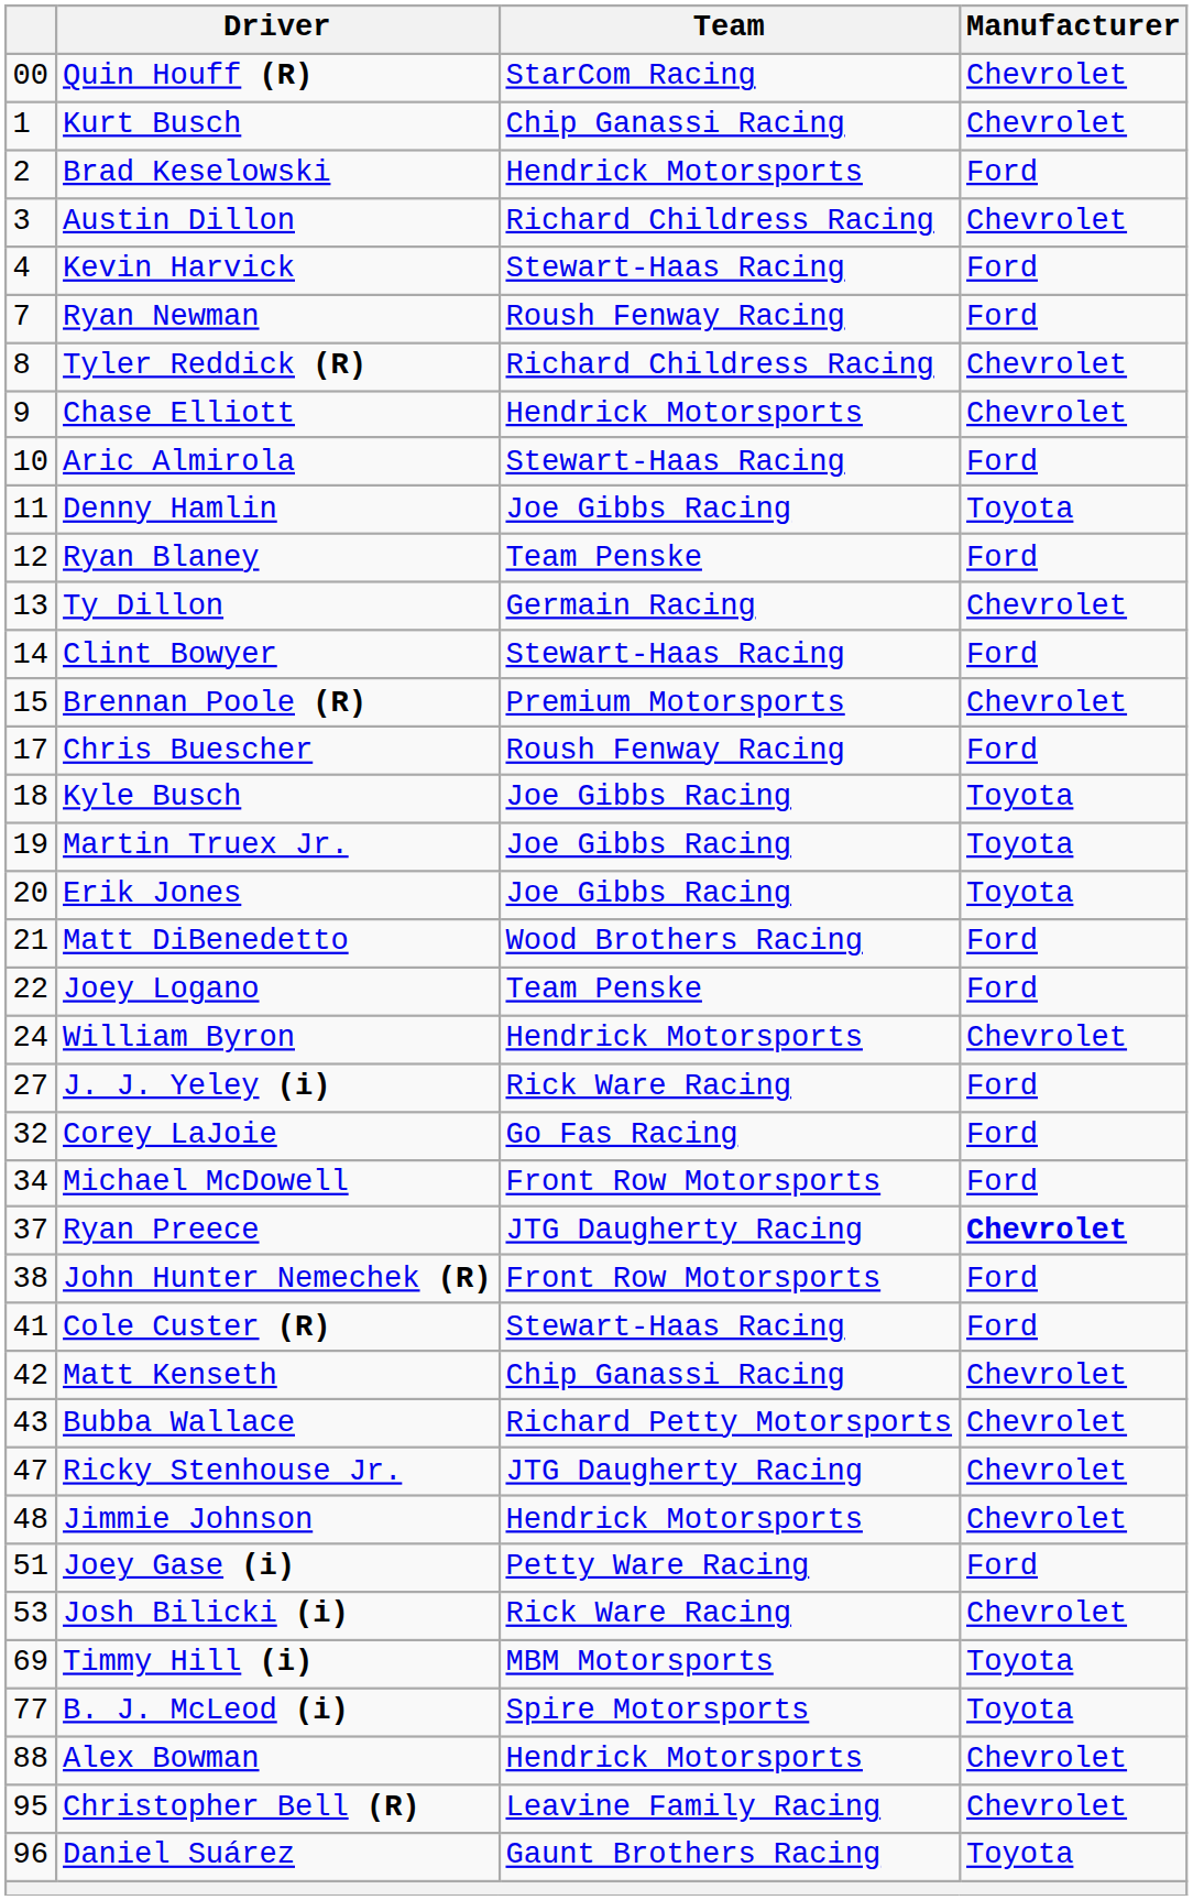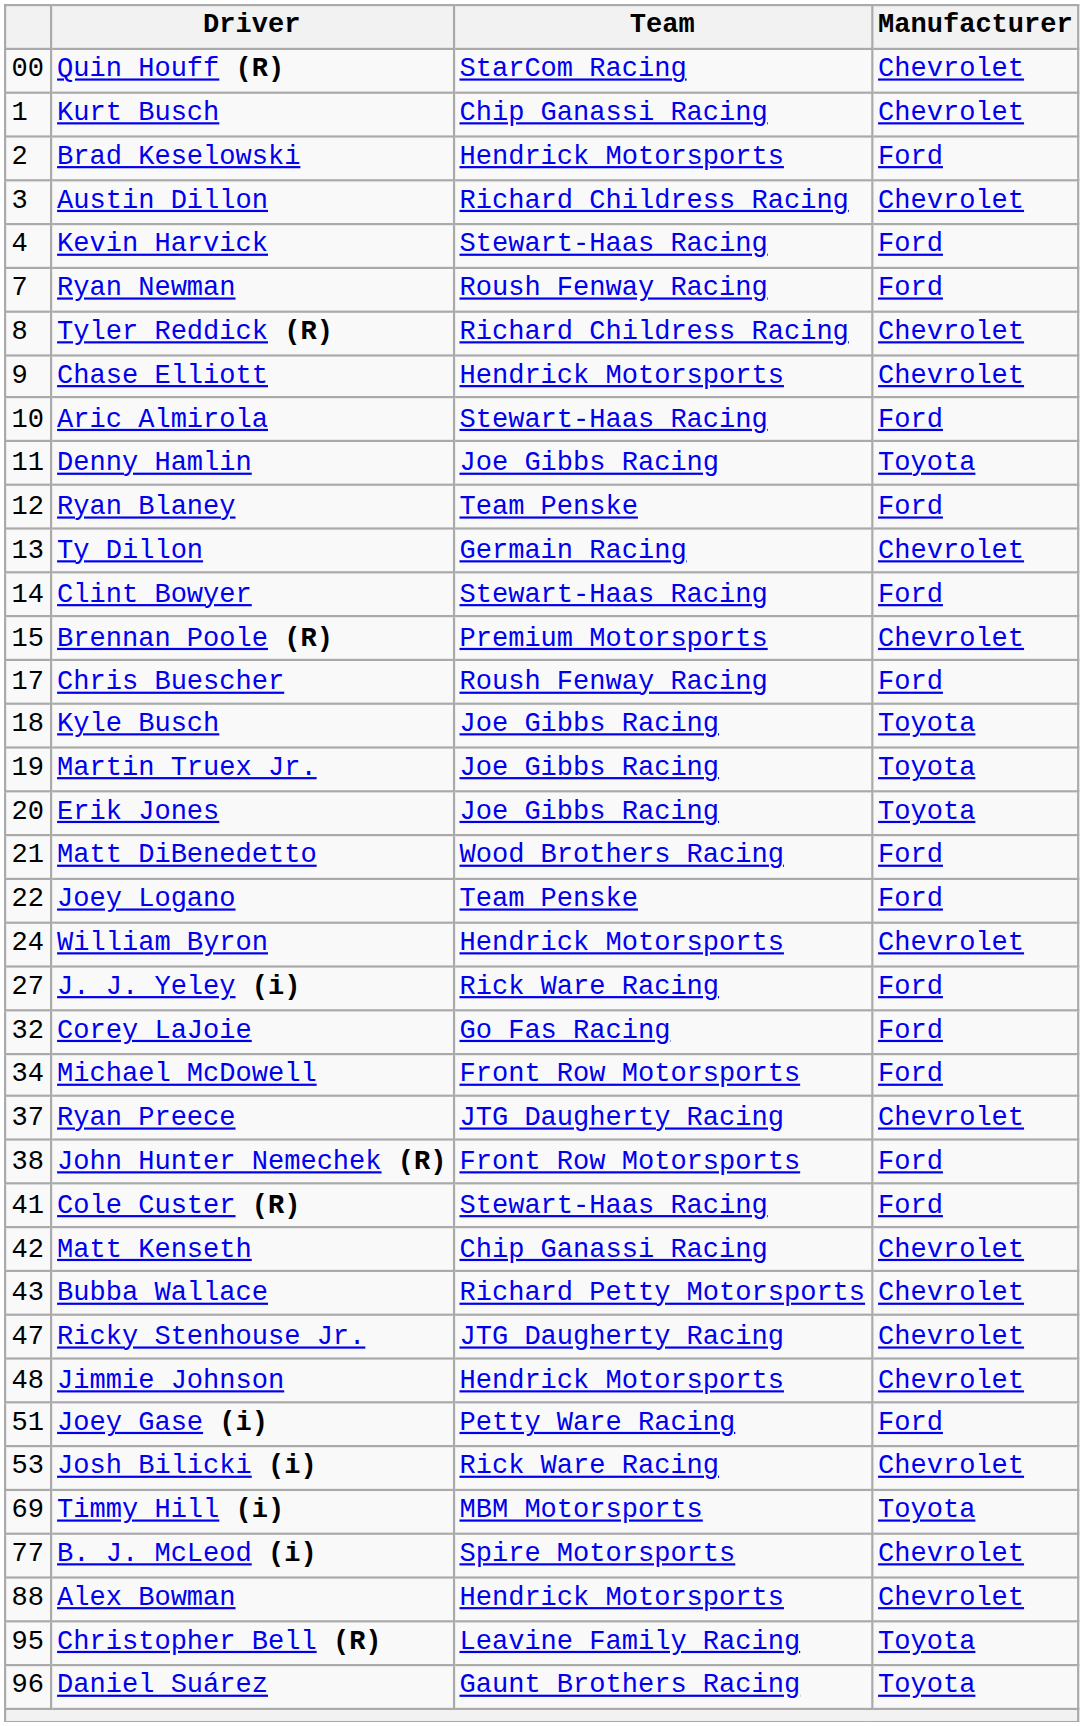 <table class="wikitable" style="font-size:95%">
 <tr>
 <th></th>
 <th>Driver</th>
 <th>Team</th>
 <th>Manufacturer</th>
 </tr>
 <tr>
 <td>00</td>
 <td><a href='#'>Quin Houff</a> <strong>(R)</strong></td>
 <td><a href='#'>StarCom Racing</a></td>
 <td><a href='#'>Chevrolet</a></td>
 </tr>
 <tr>
 <td>1</td>
 <td><a href='#'>Kurt Busch</a></td>
 <td><a href='#'>Chip Ganassi Racing</a></td>
 <td><a href='#'>Chevrolet</a></td>
 </tr>
 <tr>
 <td>2</td>
 <td><a href='#'>Brad Keselowski</a></td>
 <td><a href='#'>Hendrick Motorsports</a></td>
 <td><a href='#'>Ford</a></td>
 </tr>
 <tr>
 <td>3</td>
 <td><a href='#'>Austin Dillon</a></td>
 <td><a href='#'>Richard Childress Racing</a></td>
 <td><a href='#'>Chevrolet</a></td>
 </tr>
 <tr>
 <td>4</td>
 <td><a href='#'>Kevin Harvick</a></td>
 <td><a href='#'>Stewart-Haas Racing</a></td>
 <td><a href='#'>Ford</a></td>
 </tr>
 <tr>
 <td>7</td>
 <td><a href='#'>Ryan Newman</a></td>
 <td><a href='#'>Roush Fenway Racing</a></td>
 <td><a href='#'>Ford</a></td>
 </tr>
 <tr>
 <td>8</td>
 <td><a href='#'>Tyler Reddick</a> <strong>(R)</strong></td>
 <td><a href='#'>Richard Childress Racing</a></td>
 <td><a href='#'>Chevrolet</a></td>
 </tr>
 <tr>
 <td>9</td>
 <td><a href='#'>Chase Elliott</a></td>
 <td><a href='#'>Hendrick Motorsports</a></td>
 <td><a href='#'>Chevrolet</a></td>
 </tr>
 <tr>
 <td>10</td>
 <td><a href='#'>Aric Almirola</a></td>
 <td><a href='#'>Stewart-Haas Racing</a></td>
 <td><a href='#'>Ford</a></td>
 </tr>
 <tr>
 <td>11</td>
 <td><a href='#'>Denny Hamlin</a></td>
 <td><a href='#'>Joe Gibbs Racing</a></td>
 <td><a href='#'>Toyota</a></td>
 </tr>
 <tr>
 <td>12</td>
 <td><a href='#'>Ryan Blaney</a></td>
 <td><a href='#'>Team Penske</a></td>
 <td><a href='#'>Ford</a></td>
 </tr>
 <tr>
 <td>13</td>
 <td><a href='#'>Ty Dillon</a></td>
 <td><a href='#'>Germain Racing</a></td>
 <td><a href='#'>Chevrolet</a></td>
 </tr>
 <tr>
 <td>14</td>
 <td><a href='#'>Clint Bowyer</a></td>
 <td><a href='#'>Stewart-Haas Racing</a></td>
 <td><a href='#'>Ford</a></td>
 </tr>
 <tr>
 <td>15</td>
 <td><a href='#'>Brennan Poole</a> <strong>(R)</strong></td>
 <td><a href='#'>Premium Motorsports</a></td>
 <td><a href='#'>Chevrolet</a></td>
 </tr>
 <tr>
 <td>17</td>
 <td><a href='#'>Chris Buescher</a></td>
 <td><a href='#'>Roush Fenway Racing</a></td>
 <td><a href='#'>Ford</a></td>
 </tr>
 <tr>
 <td>18</td>
 <td><a href='#'>Kyle Busch</a></td>
 <td><a href='#'>Joe Gibbs Racing</a></td>
 <td><a href='#'>Toyota</a></td>
 </tr>
 <tr>
 <td>19</td>
 <td><a href='#'>Martin Truex Jr.</a></td>
 <td><a href='#'>Joe Gibbs Racing</a></td>
 <td><a href='#'>Toyota</a></td>
 </tr>
 <tr>
 <td>20</td>
 <td><a href='#'>Erik Jones</a></td>
 <td><a href='#'>Joe Gibbs Racing</a></td>
 <td><a href='#'>Toyota</a></td>
 </tr>
 <tr>
 <td>21</td>
 <td><a href='#'>Matt DiBenedetto</a></td>
 <td><a href='#'>Wood Brothers Racing</a></td>
 <td><a href='#'>Ford</a></td>
 </tr>
 <tr>
 <td>22</td>
 <td><a href='#'>Joey Logano</a></td>
 <td><a href='#'>Team Penske</a></td>
 <td><a href='#'>Ford</a></td>
 </tr>
 <tr>
 <td>24</td>
 <td><a href='#'>William Byron</a></td>
 <td><a href='#'>Hendrick Motorsports</a></td>
 <td><a href='#'>Chevrolet</a></td>
 </tr>
 <tr>
 <td>27</td>
 <td><a href='#'>J. J. Yeley</a> <strong>(i)</strong></td>
 <td><a href='#'>Rick Ware Racing</a></td>
 <td><a href='#'>Ford</a></td>
 </tr>
 <tr>
 <td>32</td>
 <td><a href='#'>Corey LaJoie</a></td>
 <td><a href='#'>Go Fas Racing</a></td>
 <td><a href='#'>Ford</a></td>
 </tr>
 <tr>
 <td>34</td>
 <td><a href='#'>Michael McDowell</a></td>
 <td><a href='#'>Front Row Motorsports</a></td>
 <td><a href='#'>Ford</a></td>
 </tr>
 <tr>
 <td>37</td>
 <td><a href='#'>Ryan Preece</a></td>
 <td><a href='#'>JTG Daugherty Racing</a></td>
-<td><strong><a href='#'>Chevrolet</a></strong></td>
+<td><a href='#'>Chevrolet</a></td>
 </tr>
 <tr>
 <td>38</td>
 <td><a href='#'>John Hunter Nemechek</a> <strong>(R)</strong></td>
 <td><a href='#'>Front Row Motorsports</a></td>
 <td><a href='#'>Ford</a></td>
 </tr>
 <tr>
 <td>41</td>
 <td><a href='#'>Cole Custer</a> <strong>(R)</strong></td>
 <td><a href='#'>Stewart-Haas Racing</a></td>
 <td><a href='#'>Ford</a></td>
 </tr>
 <tr>
 <td>42</td>
 <td><a href='#'>Matt Kenseth</a></td>
 <td><a href='#'>Chip Ganassi Racing</a></td>
 <td><a href='#'>Chevrolet</a></td>
 </tr>
 <tr>
 <td>43</td>
 <td><a href='#'>Bubba Wallace</a></td>
 <td><a href='#'>Richard Petty Motorsports</a></td>
 <td><a href='#'>Chevrolet</a></td>
 </tr>
 <tr>
 <td>47</td>
 <td><a href='#'>Ricky Stenhouse Jr.</a></td>
 <td><a href='#'>JTG Daugherty Racing</a></td>
 <td><a href='#'>Chevrolet</a></td>
 </tr>
 <tr>
 <td>48</td>
 <td><a href='#'>Jimmie Johnson</a></td>
 <td><a href='#'>Hendrick Motorsports</a></td>
 <td><a href='#'>Chevrolet</a></td>
 </tr>
 <tr>
 <td>51</td>
 <td><a href='#'>Joey Gase</a> <strong>(i)</strong></td>
 <td><a href='#'>Petty Ware Racing</a></td>
 <td><a href='#'>Ford</a></td>
 </tr>
 <tr>
 <td>53</td>
 <td><a href='#'>Josh Bilicki</a> <strong>(i)</strong></td>
 <td><a href='#'>Rick Ware Racing</a></td>
 <td><a href='#'>Chevrolet</a></td>
 </tr>
 <tr>
 <td>69</td>
 <td><a href='#'>Timmy Hill</a> <strong>(i)</strong></td>
 <td><a href='#'>MBM Motorsports</a></td>
 <td><a href='#'>Toyota</a></td>
 </tr>
 <tr>
 <td>77</td>
 <td><a href='#'>B. J. McLeod</a> <strong>(i)</strong></td>
 <td><a href='#'>Spire Motorsports</a></td>
-<td><a href='#'>Toyota</a></td>
+<td><a href='#'>Chevrolet</a></td>
 </tr>
 <tr>
 <td>88</td>
 <td><a href='#'>Alex Bowman</a></td>
 <td><a href='#'>Hendrick Motorsports</a></td>
 <td><a href='#'>Chevrolet</a></td>
 </tr>
 <tr>
 <td>95</td>
 <td><a href='#'>Christopher Bell</a> <strong>(R)</strong></td>
 <td><a href='#'>Leavine Family Racing</a></td>
-<td><a href='#'>Chevrolet</a></td>
+<td><a href='#'>Toyota</a></td>
 </tr>
 <tr>
 <td>96</td>
 <td><a href='#'>Daniel Suárez</a></td>
 <td><a href='#'>Gaunt Brothers Racing</a></td>
 <td><a href='#'>Toyota</a></td>
 </tr>
 <tr>
 <th colspan="4"></th>
 </tr>
 </table>
